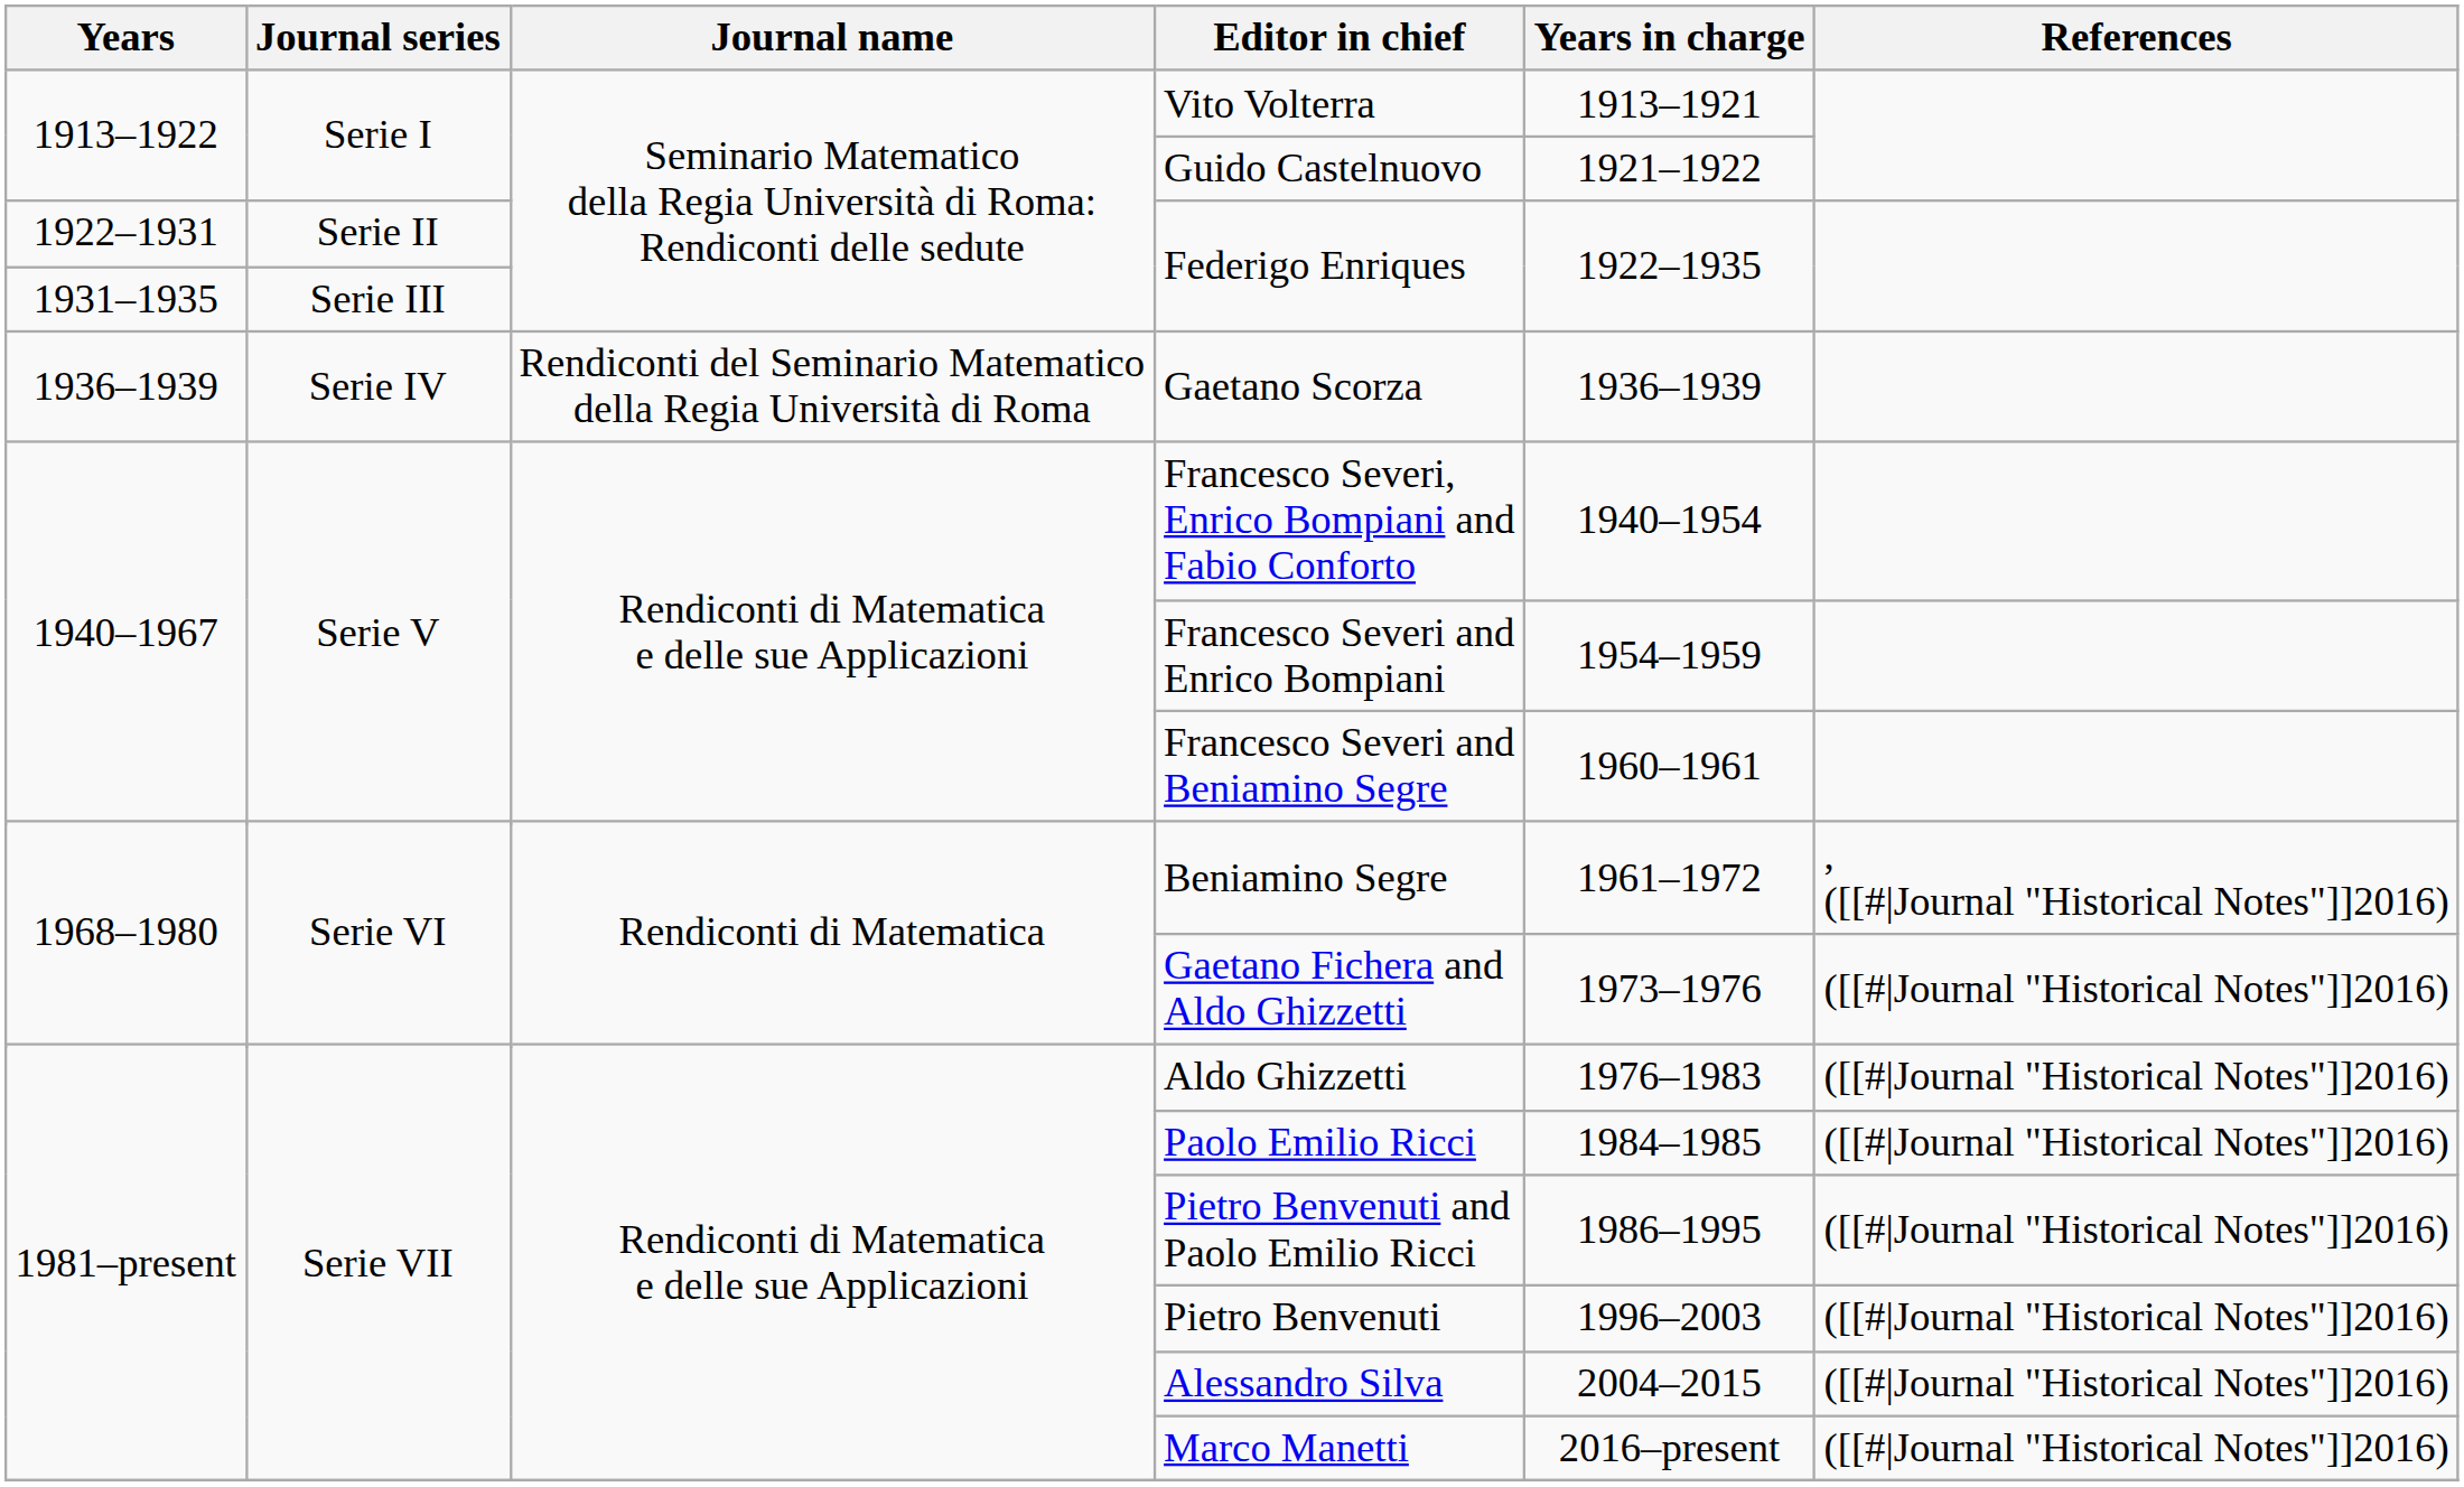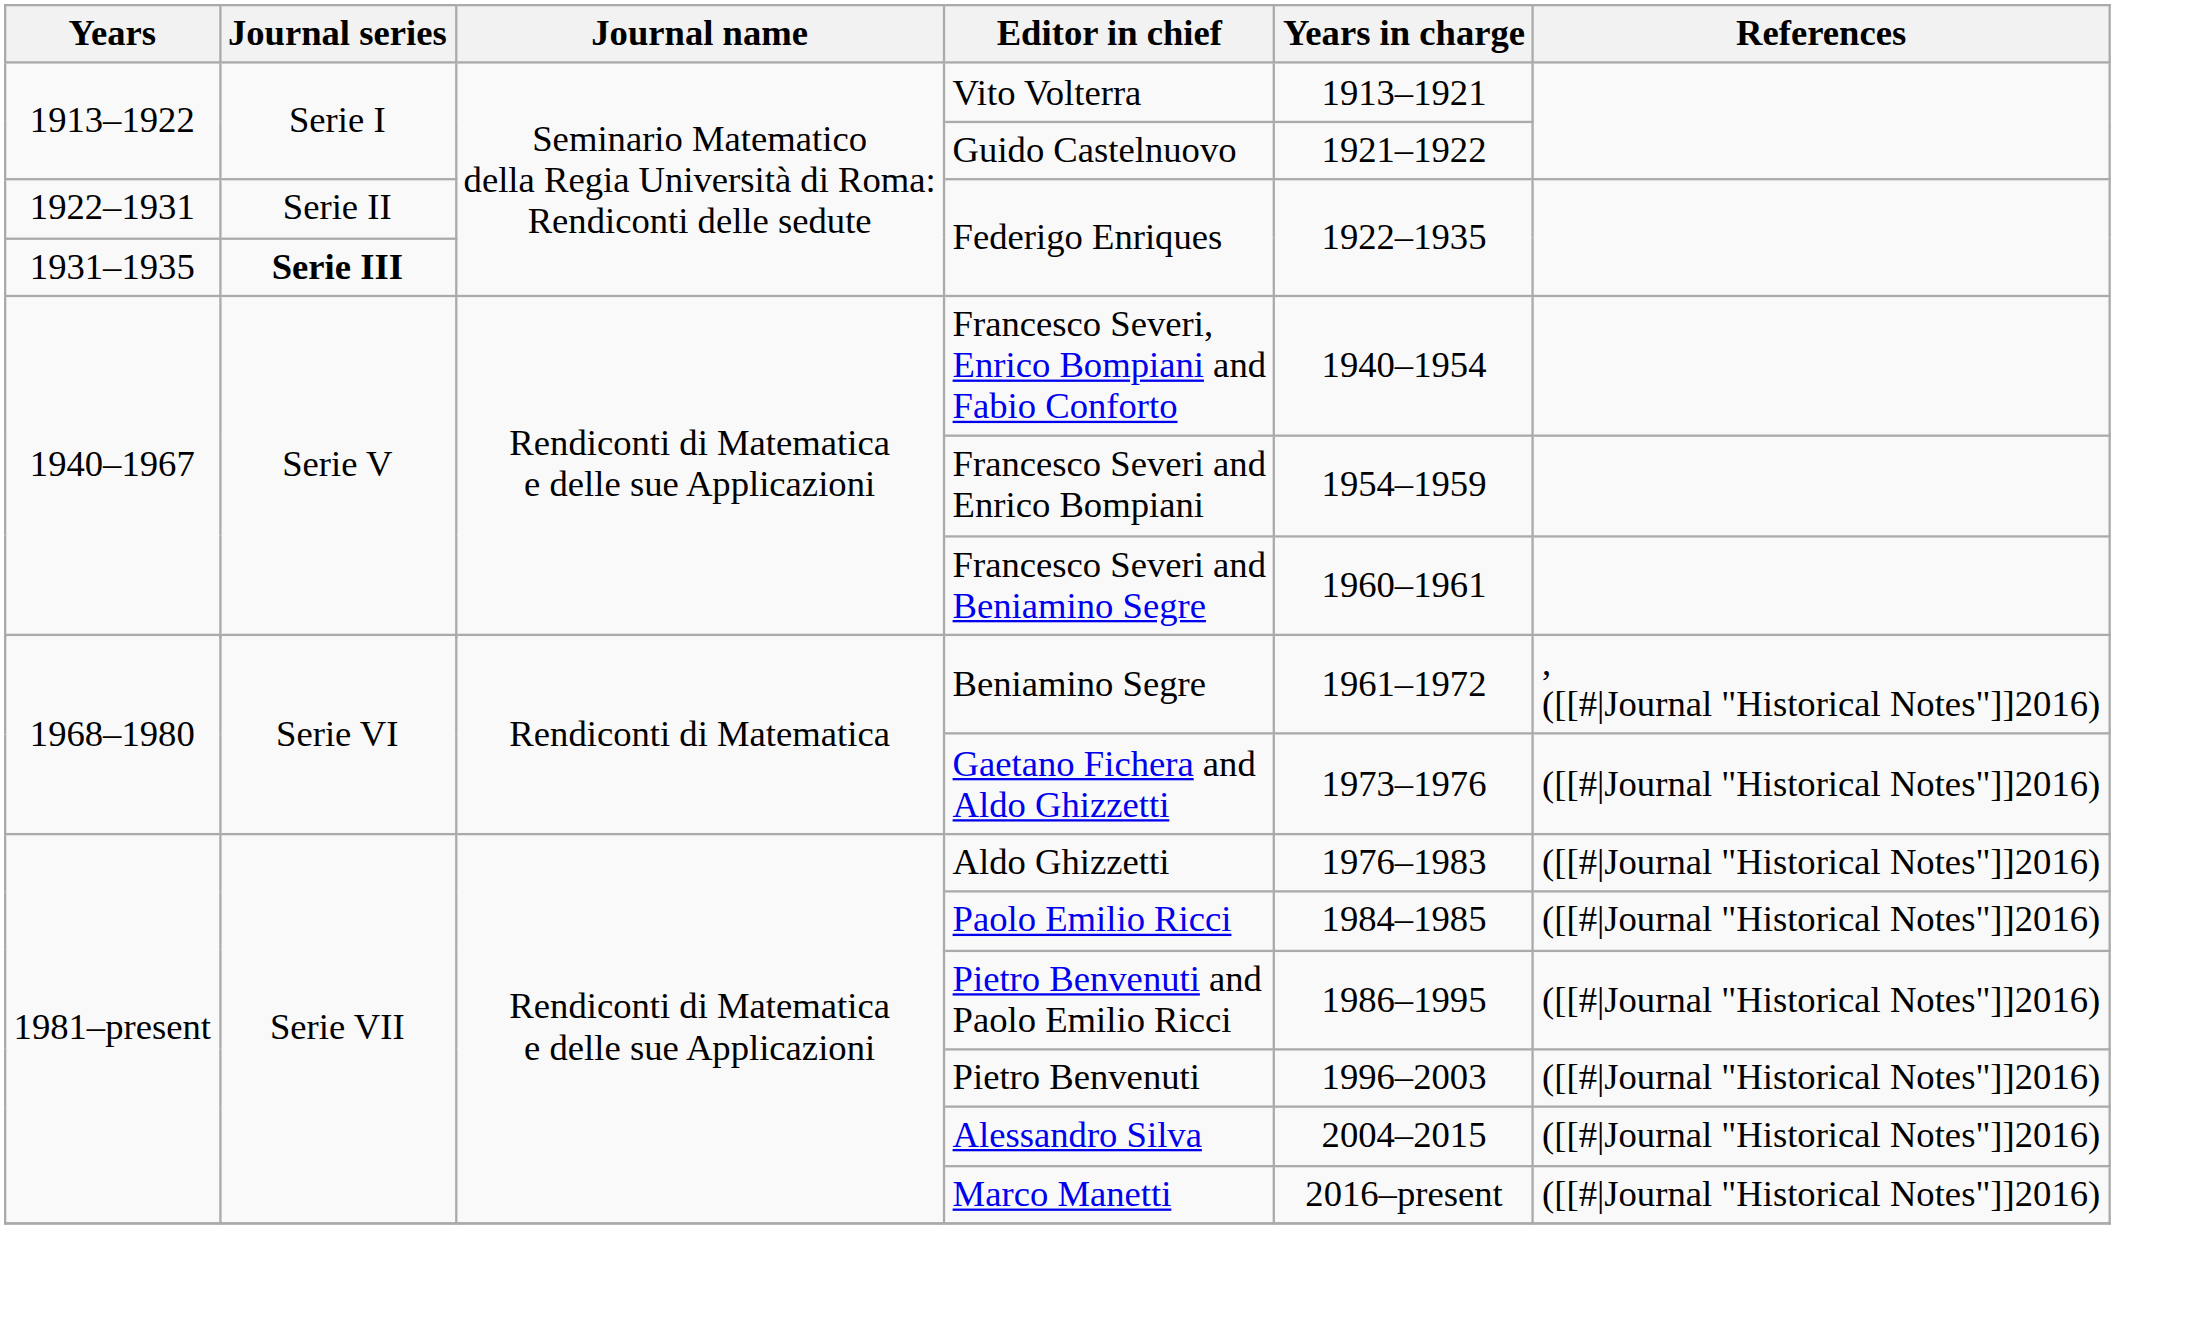 <table class="wikitable" border="1" style="text-align:center;">
 <tr>
 <th>Years</th>
 <th>Journal series</th>
 <th>Journal name</th>
 <th>Editor in chief</th>
 <th>Years in charge</th>
 <th>References</th>
 </tr>
 <tr>
 <td rowspan="2">1913–1922</td>
 <td rowspan="2">Serie I</td>
 <td rowspan="4">Seminario Matematico<br>della Regia Università di Roma:<br>Rendiconti delle sedute</td>
 <td style="text-align:left;">Vito Volterra</td>
 <td>1913–1921</td>
 <td rowspan="2" style="text-align:left;"></td>
 </tr>
 <tr>
 <td style="text-align:left;">Guido Castelnuovo</td>
 <td>1921–1922</td>
 </tr>
 <tr>
 <td>1922–1931</td>
 <td>Serie II</td>
 <td rowspan="2" style="text-align:left;">Federigo Enriques</td>
 <td rowspan="2">1922–1935</td>
 <td rowspan="2" style="text-align:left;"></td>
 </tr>
 <tr>
 <td>1931–1935</td>
-<td>Serie III</td>
-</tr>
-<tr>
-<td>1936–1939</td>
-<td>Serie IV</td>
-<td>Rendiconti del Seminario Matematico<br>della Regia Università di Roma</td>
-<td style="text-align:left;">Gaetano Scorza</td>
-<td>1936–1939</td>
-<td style="text-align:left;"></td>
+<td><strong>Serie III</strong></td>
 </tr>
 <tr>
 <td rowspan="4">1940–1967</td>
 <td rowspan="4">Serie V</td>
 <td rowspan="4">Rendiconti di Matematica<br>e delle sue Applicazioni</td>
 <td style="text-align:left;">Francesco Severi,<br><a href='#'>Enrico Bompiani</a> and<br><a href='#'>Fabio Conforto</a></td>
 <td>1940–1954</td>
 <td style="text-align:left;"></td>
 </tr>
 <tr>
 <td style="text-align:left;">Francesco Severi and<br>Enrico Bompiani</td>
 <td>1954–1959</td>
 <td style="text-align:left;"></td>
 </tr>
 <tr>
 <td style="text-align:left;">Francesco Severi and<br><a href='#'>Beniamino Segre</a></td>
 <td>1960–1961</td>
 <td style="text-align:left;"></td>
 </tr>
 <tr>
 <td rowspan="2" style="text-align:left;">Beniamino Segre</td>
 <td rowspan="2">1961–1972</td>
 <td rowspan="2" style="text-align:left;">,<br>([[#|Journal "Historical Notes"]]2016)</td>
 </tr>
 <tr>
 <td rowspan="3">1968–1980</td>
 <td rowspan="3">Serie VI</td>
 <td rowspan="3">Rendiconti di Matematica</td>
 </tr>
 <tr>
 <td style="text-align:left;"><a href='#'>Gaetano Fichera</a> and<br><a href='#'>Aldo Ghizzetti</a></td>
 <td>1973–1976</td>
 <td style="text-align:left;">([[#|Journal "Historical Notes"]]2016)</td>
 </tr>
 <tr>
 <td rowspan="2" style="text-align:left;">Aldo Ghizzetti</td>
 <td rowspan="2">1976–1983</td>
 <td rowspan="2" style="text-align:left;">([[#|Journal "Historical Notes"]]2016)</td>
 </tr>
 <tr>
 <td rowspan="6">1981–present</td>
 <td rowspan="6">Serie VII</td>
 <td rowspan="6">Rendiconti di Matematica<br>e delle sue Applicazioni</td>
 </tr>
 <tr>
 <td style="text-align:left;"><a href='#'>Paolo Emilio Ricci</a></td>
 <td>1984–1985</td>
 <td style="text-align:left;">([[#|Journal "Historical Notes"]]2016)</td>
 </tr>
 <tr>
 <td style="text-align:left;"><a href='#'>Pietro Benvenuti</a> and<br>Paolo Emilio Ricci</td>
 <td>1986–1995</td>
 <td style="text-align:left;">([[#|Journal "Historical Notes"]]2016)</td>
 </tr>
 <tr>
 <td style="text-align:left;">Pietro Benvenuti</td>
 <td>1996–2003</td>
 <td style="text-align:left;">([[#|Journal "Historical Notes"]]2016)</td>
 </tr>
 <tr>
 <td style="text-align:left;"><a href='#'>Alessandro Silva</a></td>
 <td>2004–2015</td>
 <td style="text-align:left;">([[#|Journal "Historical Notes"]]2016)</td>
 </tr>
 <tr>
 <td style="text-align:left;"><a href='#'>Marco Manetti</a></td>
 <td>2016–present</td>
 <td style="text-align:left;">([[#|Journal "Historical Notes"]]2016)</td>
 </tr>
 <tr>
 </tr>
 </table>
